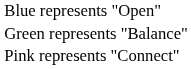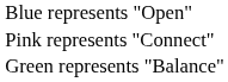 <table>
 <tr>
 <td></td>
 <td>Blue represents "Open"</td>
 </tr>
 <tr>
 <td></td>
-<td>Green represents "Balance"</td>
+<td>Pink represents "Connect"</td>
 </tr>
 <tr>
 <td></td>
-<td>Pink represents "Connect"</td>
+<td>Green represents "Balance"</td>
 </tr>
 </table>
